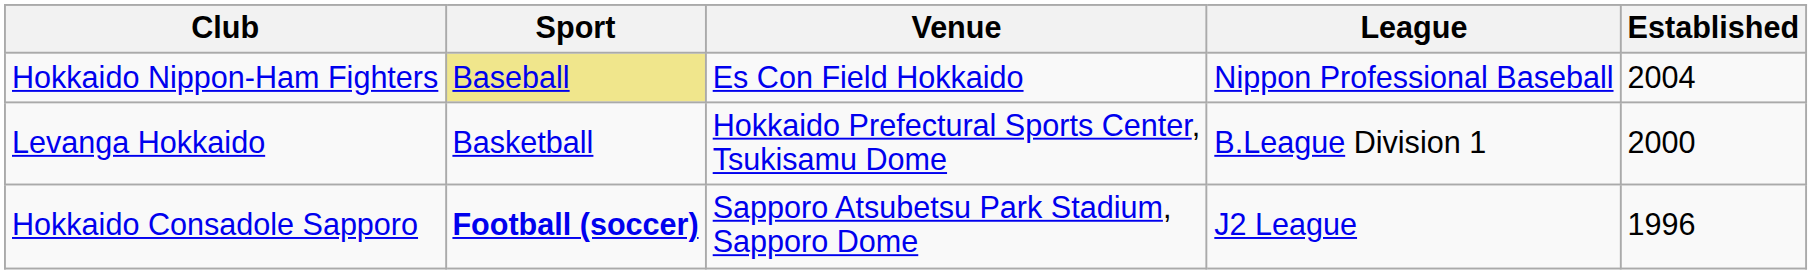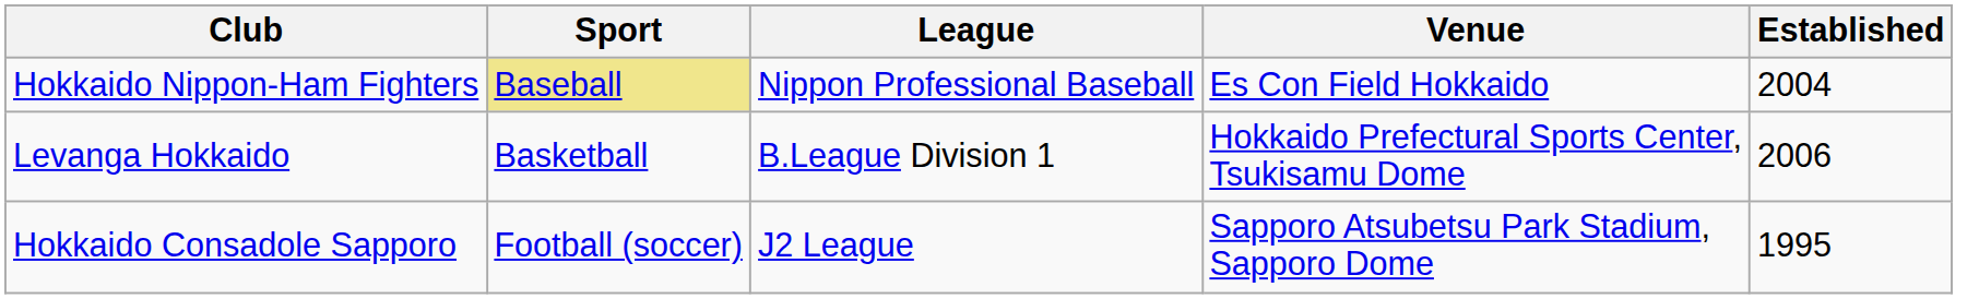 <table class="wikitable">
 <tr>
 <th scope="col">Club</th>
 <th scope="col">Sport</th>
+<th scope="col">League</th>
 <th scope="col">Venue</th>
-<th scope="col">League</th>
 <th scope="col">Established</th>
 </tr>
 <tr>
 <td><a href='#'>Hokkaido Nippon-Ham Fighters</a></td>
 <td style="background: khaki;"><a href='#'>Baseball</a></td>
+<td><a href='#'>Nippon Professional Baseball</a></td>
 <td><a href='#'>Es Con Field Hokkaido</a></td>
-<td><a href='#'>Nippon Professional Baseball</a></td>
 <td>2004</td>
 </tr>
 <tr>
 <td><a href='#'>Levanga Hokkaido</a></td>
 <td><a href='#'>Basketball</a></td>
+<td><a href='#'>B.League</a> Division 1</td>
 <td><a href='#'>Hokkaido Prefectural Sports Center</a>,<br><a href='#'>Tsukisamu Dome</a></td>
-<td><a href='#'>B.League</a> Division 1</td>
-<td>2000</td>
+<td>2006</td>
 </tr>
 <tr>
 <td><a href='#'>Hokkaido Consadole Sapporo</a></td>
-<td><strong><a href='#'>Football (soccer)</a></strong></td>
+<td><a href='#'>Football (soccer)</a></td>
+<td><a href='#'>J2 League</a></td>
 <td><a href='#'>Sapporo Atsubetsu Park Stadium</a>,<br><a href='#'>Sapporo Dome</a></td>
-<td><a href='#'>J2 League</a></td>
-<td>1996</td>
+<td>1995</td>
 </tr>
 </table>
